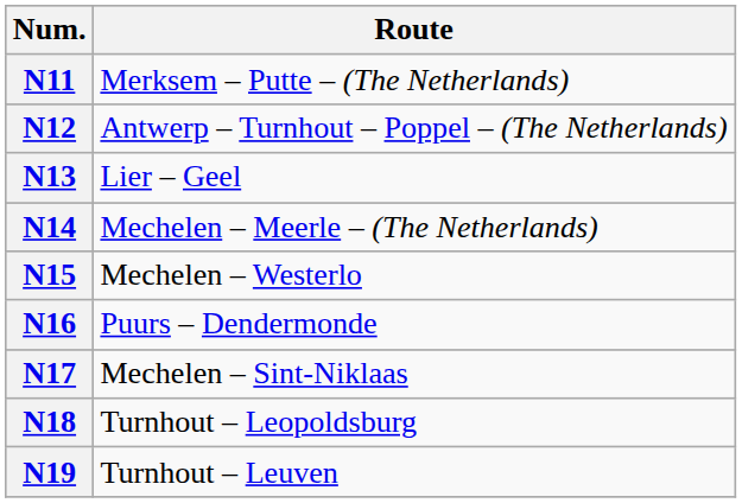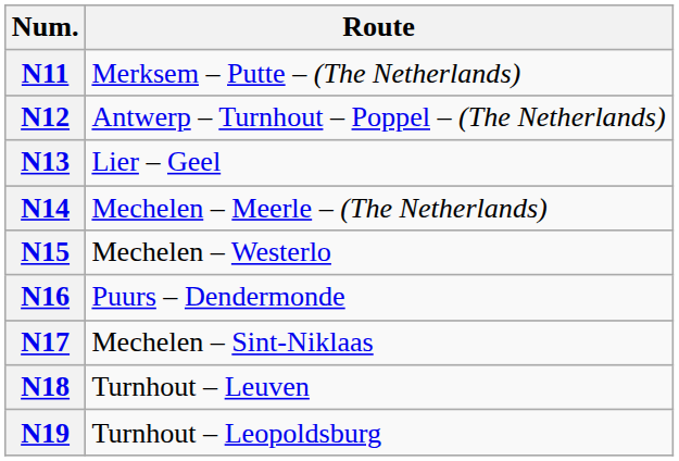 <table class="wikitable alternance">
 <tr>
 <th><abbr>Num.</abbr></th>
 <th>Route</th>
 </tr>
 <tr>
 <th><a href='#'>N11</a></th>
 <td><a href='#'>Merksem</a> – <a href='#'>Putte</a> – <em>(The Netherlands)</em></td>
 </tr>
 <tr>
 <th><a href='#'>N12</a></th>
 <td><a href='#'>Antwerp</a> – <a href='#'>Turnhout</a> – <a href='#'>Poppel</a> – <em>(The Netherlands)</em></td>
 </tr>
 <tr>
 <th><a href='#'>N13</a></th>
 <td><a href='#'>Lier</a> – <a href='#'>Geel</a></td>
 </tr>
 <tr>
 <th><a href='#'>N14</a></th>
 <td><a href='#'>Mechelen</a> – <a href='#'>Meerle</a> – <em>(The Netherlands)</em></td>
 </tr>
 <tr>
 <th><a href='#'>N15</a></th>
 <td>Mechelen – <a href='#'>Westerlo</a></td>
 </tr>
 <tr>
 <th><a href='#'>N16</a></th>
 <td><a href='#'>Puurs</a> – <a href='#'>Dendermonde</a></td>
 </tr>
 <tr>
 <th><a href='#'>N17</a></th>
 <td>Mechelen – <a href='#'>Sint-Niklaas</a></td>
 </tr>
 <tr>
 <th><a href='#'>N18</a></th>
-<td>Turnhout – <a href='#'>Leopoldsburg</a></td>
+<td>Turnhout – <a href='#'>Leuven</a></td>
 </tr>
 <tr>
 <th><a href='#'>N19</a></th>
-<td>Turnhout – <a href='#'>Leuven</a></td>
+<td>Turnhout – <a href='#'>Leopoldsburg</a></td>
 </tr>
 </table>
